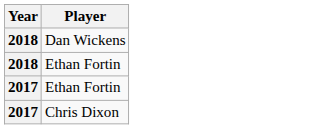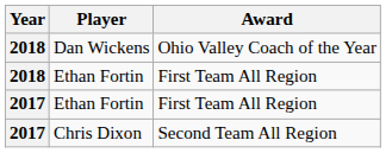 <table class="wikitable">
 <tr>
 <th>Year</th>
 <th>Player</th>
+<th>Award</th>
 </tr>
 <tr>
 <th>2018</th>
 <td>Dan Wickens</td>
+<td>Ohio Valley Coach of the Year</td>
 </tr>
 <tr>
 <th>2018</th>
 <td>Ethan Fortin</td>
+<td>First Team All Region</td>
 </tr>
 <tr>
 <th>2017</th>
 <td>Ethan Fortin</td>
+<td>First Team All Region</td>
 </tr>
 <tr>
 <th>2017</th>
 <td>Chris Dixon</td>
+<td>Second Team All Region</td>
 </tr>
 </table>
